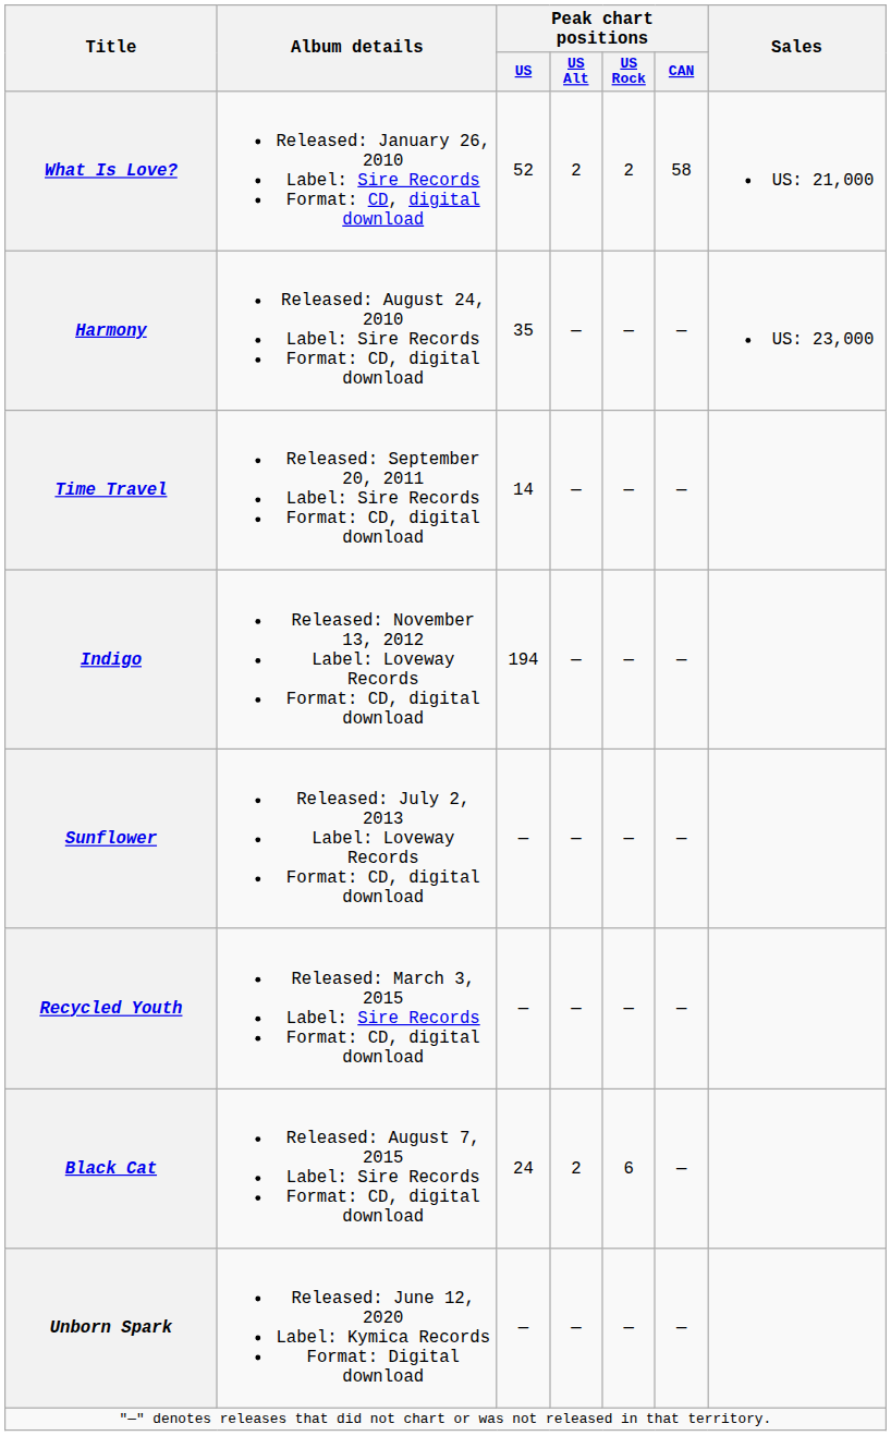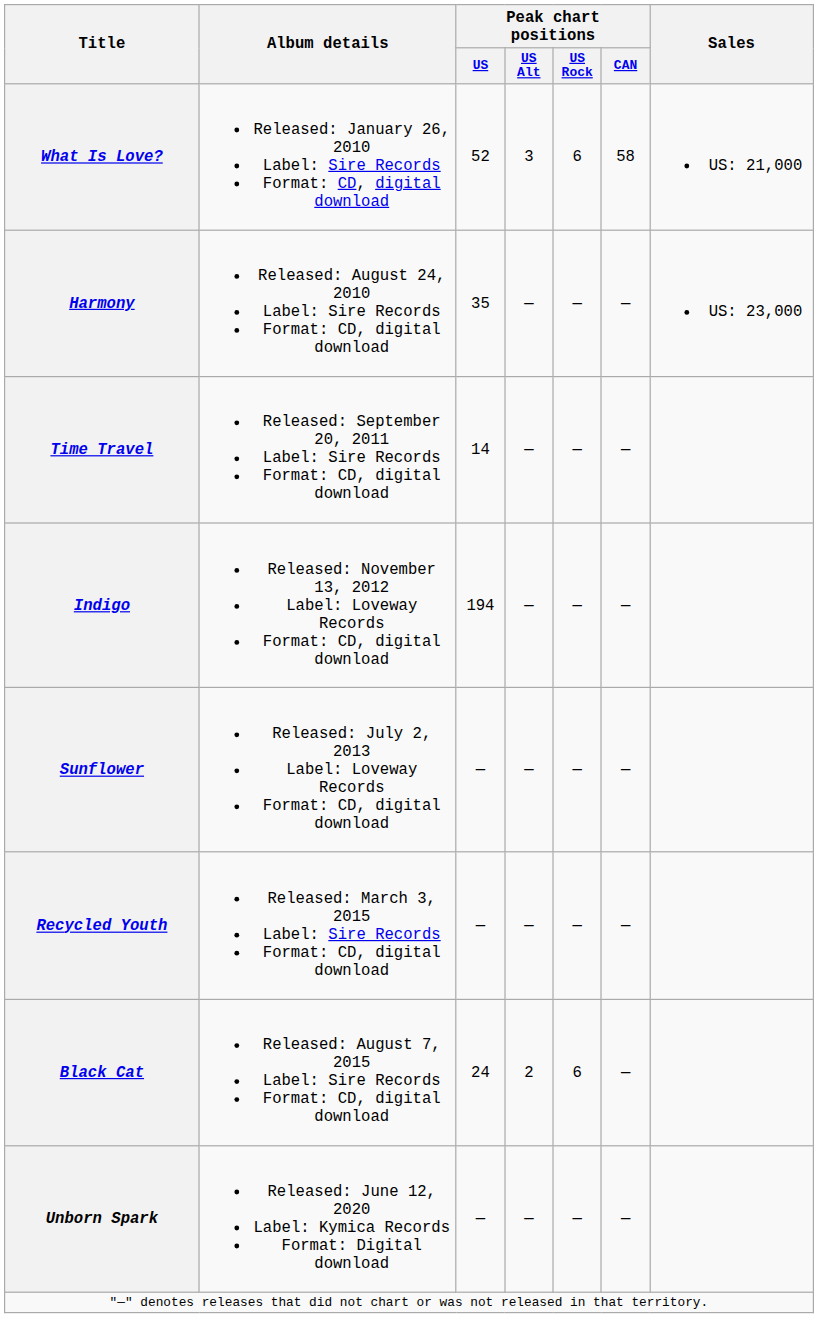 <table class="wikitable plainrowheaders" style="text-align:center;">
 <tr>
 <th scope="col" rowspan="2" style="width:12em;">Title</th>
 <th scope="col" rowspan="2" style="width:16em;">Album details</th>
 <th scope="col" colspan="4">Peak chart positions</th>
 <th scope="col" rowspan="2" style="width:10em;">Sales</th>
 </tr>
 <tr>
 <th style="width:35px;font-size:smaller;"><a href='#'>US</a><br></th>
 <th style="width:35px;font-size:smaller;"><a href='#'>US<br>Alt</a><br></th>
 <th style="width:35px;font-size:smaller;"><a href='#'>US<br>Rock</a><br></th>
 <th style="width:35px;font-size:smaller;"><a href='#'>CAN</a><br></th>
 </tr>
 <tr>
 <th scope="row"><em><a href='#'>What Is Love?</a></em></th>
 <td><br><ul><li>Released: January 26, 2010</li><li>Label: <a href='#'>Sire Records</a></li><li>Format: <a href='#'>CD</a>, <a href='#'>digital download</a></li></ul></td>
 <td>52</td>
-<td>2</td>
-<td>2</td>
+<td>3</td>
+<td>6</td>
 <td>58</td>
 <td><br><ul><li>US: 21,000</li></ul></td>
 </tr>
 <tr>
 <th scope="row"><em><a href='#'>Harmony</a></em></th>
 <td><br><ul><li>Released: August 24, 2010</li><li>Label: Sire Records</li><li>Format: CD, digital download</li></ul></td>
 <td>35</td>
 <td>—</td>
 <td>—</td>
 <td>—</td>
 <td><br><ul><li>US: 23,000</li></ul></td>
 </tr>
 <tr>
 <th scope="row"><em><a href='#'>Time Travel</a></em></th>
 <td><br><ul><li>Released: September 20, 2011</li><li>Label: Sire Records</li><li>Format: CD, digital download</li></ul></td>
 <td>14</td>
 <td>—</td>
 <td>—</td>
 <td>—</td>
 <td></td>
 </tr>
 <tr>
 <th scope="row"><em><a href='#'>Indigo</a></em></th>
 <td><br><ul><li>Released: November 13, 2012</li><li>Label: Loveway Records</li><li>Format: CD, digital download</li></ul></td>
 <td>194</td>
 <td>—</td>
 <td>—</td>
 <td>—</td>
 <td></td>
 </tr>
 <tr>
 <th scope="row"><em><a href='#'>Sunflower</a></em></th>
 <td><br><ul><li>Released: July 2, 2013</li><li>Label: Loveway Records</li><li>Format: CD, digital download</li></ul></td>
 <td>—</td>
 <td>—</td>
 <td>—</td>
 <td>—</td>
 <td></td>
 </tr>
 <tr>
 <th scope="row"><em><a href='#'>Recycled Youth</a></em></th>
 <td><br><ul><li>Released: March 3, 2015</li><li>Label: <a href='#'>Sire Records</a></li><li>Format: CD, digital download</li></ul></td>
 <td>—</td>
 <td>—</td>
 <td>—</td>
 <td>—</td>
 <td></td>
 </tr>
 <tr>
 <th scope="row"><em><a href='#'>Black Cat</a></em></th>
 <td><br><ul><li>Released: August 7, 2015</li><li>Label: Sire Records</li><li>Format: CD, digital download</li></ul></td>
 <td>24</td>
 <td>2</td>
 <td>6</td>
 <td>—</td>
 <td></td>
 </tr>
 <tr>
 <th scope="row"><em>Unborn Spark</em></th>
 <td><br><ul><li>Released: June 12, 2020</li><li>Label: Kymica Records</li><li>Format: Digital download</li></ul></td>
 <td>—</td>
 <td>—</td>
 <td>—</td>
 <td>—</td>
 <td></td>
 </tr>
 <tr>
 <td colspan="11" style="font-size:8pt">"—" denotes releases that did not chart or was not released in that territory.</td>
 </tr>
 </table>
